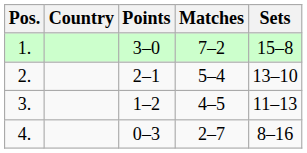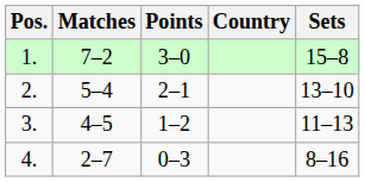 <table class="wikitable" style="text-align:center;">
 <tr>
 <th scope="col">Pos.</th>
+<th scope="col">Matches</th>
+<th scope="col">Points</th>
 <th scope="col">Country</th>
-<th scope="col">Points</th>
-<th scope="col">Matches</th>
 <th scope="col">Sets</th>
 </tr>
 <tr style="background: #CFC;">
 <td>1.</td>
+<td>7–2</td>
+<td>3–0</td>
 <td style="text-align: left;"></td>
-<td>3–0</td>
-<td>7–2</td>
 <td>15–8</td>
 </tr>
 <tr>
 <td>2.</td>
+<td>5–4</td>
+<td>2–1</td>
 <td style="text-align: left;"></td>
-<td>2–1</td>
-<td>5–4</td>
 <td>13–10</td>
 </tr>
 <tr>
 <td>3.</td>
+<td>4–5</td>
+<td>1–2</td>
 <td style="text-align: left;"></td>
-<td>1–2</td>
-<td>4–5</td>
 <td>11–13</td>
 </tr>
 <tr>
 <td>4.</td>
+<td>2–7</td>
+<td>0–3</td>
 <td style="text-align: left;"></td>
-<td>0–3</td>
-<td>2–7</td>
 <td>8–16</td>
 </tr>
 </table>
